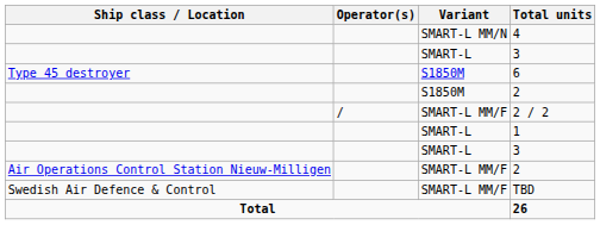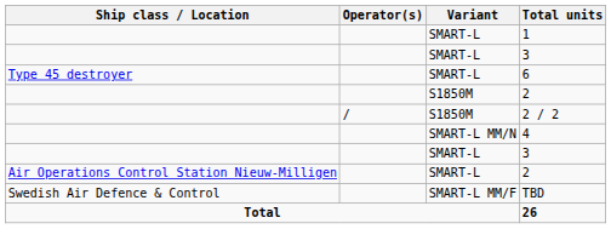 <table class="wikitable">
 <tr>
 <th>Ship class / Location</th>
 <th>Operator(s)</th>
 <th>Variant</th>
 <th>Total units</th>
+</tr>
+<tr>
+<td></td>
+<td></td>
+<td>SMART-L</td>
+<td>1</td>
+</tr>
+<tr>
+<td></td>
+<td></td>
+<td>SMART-L</td>
+<td>3</td>
+</tr>
+<tr>
+<td><a href='#'>Type 45 destroyer</a></td>
+<td></td>
+<td>SMART-L</td>
+<td>6</td>
+</tr>
+<tr>
+<td></td>
+<td></td>
+<td>S1850M</td>
+<td>2</td>
+</tr>
+<tr>
+<td></td>
+<td> / </td>
+<td>S1850M</td>
+<td>2 / 2</td>
 </tr>
 <tr>
 <td></td>
 <td></td>
 <td>SMART-L MM/N</td>
 <td>4</td>
 </tr>
 <tr>
 <td></td>
 <td></td>
 <td>SMART-L</td>
 <td>3</td>
 </tr>
 <tr>
-<td><a href='#'>Type 45 destroyer</a></td>
-<td></td>
-<td><a href='#'>S1850M</a></td>
-<td>6</td>
-</tr>
-<tr>
-<td></td>
-<td></td>
-<td>S1850M</td>
-<td>2</td>
-</tr>
-<tr>
-<td></td>
-<td> / </td>
-<td>SMART-L MM/F</td>
-<td>2 / 2</td>
-</tr>
-<tr>
-<td></td>
+<td><a href='#'>Air Operations Control Station Nieuw-Milligen</a></td>
 <td></td>
 <td>SMART-L</td>
-<td>1</td>
-</tr>
-<tr>
-<td></td>
-<td></td>
-<td>SMART-L</td>
-<td>3</td>
-</tr>
-<tr>
-<td><a href='#'>Air Operations Control Station Nieuw-Milligen</a></td>
-<td></td>
-<td>SMART-L MM/F</td>
 <td>2</td>
 </tr>
 <tr>
 <td>Swedish Air Defence & Control</td>
 <td></td>
 <td>SMART-L MM/F</td>
 <td>TBD</td>
 </tr>
 <tr>
 <td colspan="3" align="center"><strong>Total</strong></td>
 <td><strong>26</strong></td>
 </tr>
 </table>
